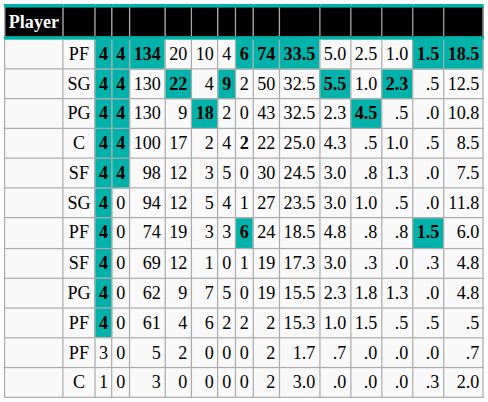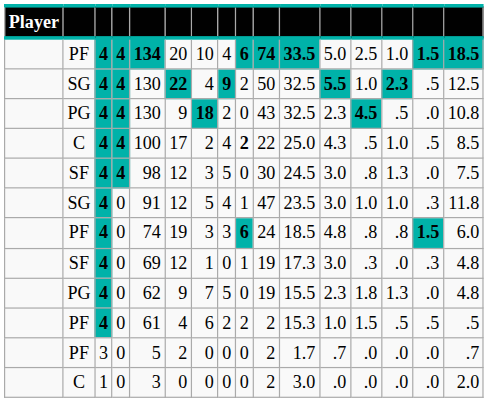 <table class="wikitable sortable" style="font-size: 95%; text-align:right;">
 <tr>
 <th style="background:#010101; color:#FFFFFF; border-top:#00B2A9 3px solid; border-bottom:#00B2A9 3px solid;">Player</th>
 <th style="background:#010101; color:#FFFFFF; border-top:#00B2A9 3px solid; border-bottom:#00B2A9 3px solid;"></th>
 <th style="background:#010101; color:#FFFFFF; border-top:#00B2A9 3px solid; border-bottom:#00B2A9 3px solid;"></th>
 <th style="background:#010101; color:#FFFFFF; border-top:#00B2A9 3px solid; border-bottom:#00B2A9 3px solid;"></th>
 <th style="background:#010101; color:#FFFFFF; border-top:#00B2A9 3px solid; border-bottom:#00B2A9 3px solid;"></th>
 <th style="background:#010101; color:#FFFFFF; border-top:#00B2A9 3px solid; border-bottom:#00B2A9 3px solid;"></th>
 <th style="background:#010101; color:#FFFFFF; border-top:#00B2A9 3px solid; border-bottom:#00B2A9 3px solid;"></th>
 <th style="background:#010101; color:#FFFFFF; border-top:#00B2A9 3px solid; border-bottom:#00B2A9 3px solid;"></th>
 <th style="background:#010101; color:#FFFFFF; border-top:#00B2A9 3px solid; border-bottom:#00B2A9 3px solid;"></th>
 <th style="background:#010101; color:#FFFFFF; border-top:#00B2A9 3px solid; border-bottom:#00B2A9 3px solid;"></th>
 <th style="background:#010101; color:#FFFFFF; border-top:#00B2A9 3px solid; border-bottom:#00B2A9 3px solid;"></th>
 <th style="background:#010101; color:#FFFFFF; border-top:#00B2A9 3px solid; border-bottom:#00B2A9 3px solid;"></th>
 <th style="background:#010101; color:#FFFFFF; border-top:#00B2A9 3px solid; border-bottom:#00B2A9 3px solid;"></th>
 <th style="background:#010101; color:#FFFFFF; border-top:#00B2A9 3px solid; border-bottom:#00B2A9 3px solid;"></th>
 <th style="background:#010101; color:#FFFFFF; border-top:#00B2A9 3px solid; border-bottom:#00B2A9 3px solid;"></th>
 <th style="background:#010101; color:#FFFFFF; border-top:#00B2A9 3px solid; border-bottom:#00B2A9 3px solid;"></th>
 </tr>
 <tr>
 <td style="text-align:left;"></td>
 <td style="text-align:center;">PF</td>
 <td style="background:#00B2A9; color:#010101;"><strong>4</strong></td>
 <td style="background:#00B2A9; color:#010101;"><strong>4</strong></td>
 <td style="background:#00B2A9; color:#010101;"><strong>134</strong></td>
 <td>20</td>
 <td>10</td>
 <td>4</td>
 <td style="background:#00B2A9; color:#010101;"><strong>6</strong></td>
 <td style="background:#00B2A9; color:#010101;"><strong>74</strong></td>
 <td style="background:#00B2A9; color:#010101;"><strong>33.5</strong></td>
 <td>5.0</td>
 <td>2.5</td>
 <td>1.0</td>
 <td style="background:#00B2A9; color:#010101;"><strong>1.5</strong></td>
 <td style="background:#00B2A9; color:#010101;"><strong>18.5</strong></td>
 </tr>
 <tr>
 <td style="text-align:left;"></td>
 <td style="text-align:center;">SG</td>
 <td style="background:#00B2A9; color:#010101;"><strong>4</strong></td>
 <td style="background:#00B2A9; color:#010101;"><strong>4</strong></td>
 <td>130</td>
 <td style="background:#00B2A9; color:#010101;"><strong>22</strong></td>
 <td>4</td>
 <td style="background:#00B2A9; color:#010101;"><strong>9</strong></td>
 <td>2</td>
 <td>50</td>
 <td>32.5</td>
 <td style="background:#00B2A9; color:#010101;"><strong>5.5</strong></td>
 <td>1.0</td>
 <td style="background:#00B2A9; color:#010101;"><strong>2.3</strong></td>
 <td>.5</td>
 <td>12.5</td>
 </tr>
 <tr>
 <td style="text-align:left;"></td>
 <td style="text-align:center;">PG</td>
 <td style="background:#00B2A9; color:#010101;"><strong>4</strong></td>
 <td style="background:#00B2A9; color:#010101;"><strong>4</strong></td>
 <td>130</td>
 <td>9</td>
 <td style="background:#00B2A9; color:#010101;"><strong>18</strong></td>
 <td>2</td>
 <td>0</td>
 <td>43</td>
 <td>32.5</td>
 <td>2.3</td>
 <td style="background:#00B2A9; color:#010101;"><strong>4.5</strong></td>
 <td>.5</td>
 <td>.0</td>
 <td>10.8</td>
 </tr>
 <tr>
 <td style="text-align:left;"></td>
 <td style="text-align:center;">C</td>
 <td style="background:#00B2A9; color:#010101;"><strong>4</strong></td>
 <td style="background:#00B2A9; color:#010101;"><strong>4</strong></td>
 <td>100</td>
 <td>17</td>
 <td>2</td>
 <td>4</td>
 <td><strong>2</strong></td>
 <td>22</td>
 <td>25.0</td>
 <td>4.3</td>
 <td>.5</td>
 <td>1.0</td>
 <td>.5</td>
 <td>8.5</td>
 </tr>
 <tr>
 <td style="text-align:left;"></td>
 <td style="text-align:center;">SF</td>
 <td style="background:#00B2A9; color:#010101;"><strong>4</strong></td>
 <td style="background:#00B2A9; color:#010101;"><strong>4</strong></td>
 <td>98</td>
 <td>12</td>
 <td>3</td>
 <td>5</td>
 <td>0</td>
 <td>30</td>
 <td>24.5</td>
 <td>3.0</td>
 <td>.8</td>
 <td>1.3</td>
 <td>.0</td>
 <td>7.5</td>
 </tr>
 <tr>
 <td style="text-align:left;"></td>
 <td style="text-align:center;">SG</td>
 <td style="background:#00B2A9; color:#010101;"><strong>4</strong></td>
 <td>0</td>
-<td>94</td>
+<td>91</td>
 <td>12</td>
 <td>5</td>
 <td>4</td>
 <td>1</td>
-<td>27</td>
+<td>47</td>
 <td>23.5</td>
 <td>3.0</td>
 <td>1.0</td>
-<td>.5</td>
-<td>.0</td>
+<td>1.0</td>
+<td>.3</td>
 <td>11.8</td>
 </tr>
 <tr>
 <td style="text-align:left;"></td>
 <td style="text-align:center;">PF</td>
 <td style="background:#00B2A9; color:#010101;"><strong>4</strong></td>
 <td>0</td>
 <td>74</td>
 <td>19</td>
 <td>3</td>
 <td>3</td>
 <td style="background:#00B2A9; color:#010101;"><strong>6</strong></td>
 <td>24</td>
 <td>18.5</td>
 <td>4.8</td>
 <td>.8</td>
 <td>.8</td>
 <td style="background:#00B2A9; color:#010101;"><strong>1.5</strong></td>
 <td>6.0</td>
 </tr>
 <tr>
 <td style="text-align:left;"></td>
 <td style="text-align:center;">SF</td>
 <td style="background:#00B2A9; color:#010101;"><strong>4</strong></td>
 <td>0</td>
 <td>69</td>
 <td>12</td>
 <td>1</td>
 <td>0</td>
 <td>1</td>
 <td>19</td>
 <td>17.3</td>
 <td>3.0</td>
 <td>.3</td>
 <td>.0</td>
 <td>.3</td>
 <td>4.8</td>
 </tr>
 <tr>
 <td style="text-align:left;"></td>
 <td style="text-align:center;">PG</td>
 <td style="background:#00B2A9; color:#010101;"><strong>4</strong></td>
 <td>0</td>
 <td>62</td>
 <td>9</td>
 <td>7</td>
 <td>5</td>
 <td>0</td>
 <td>19</td>
 <td>15.5</td>
 <td>2.3</td>
 <td>1.8</td>
 <td>1.3</td>
 <td>.0</td>
 <td>4.8</td>
 </tr>
 <tr>
 <td style="text-align:left;"></td>
 <td style="text-align:center;">PF</td>
 <td style="background:#00B2A9; color:#010101;"><strong>4</strong></td>
 <td>0</td>
 <td>61</td>
 <td>4</td>
 <td>6</td>
 <td>2</td>
 <td>2</td>
 <td>2</td>
 <td>15.3</td>
 <td>1.0</td>
 <td>1.5</td>
 <td>.5</td>
 <td>.5</td>
 <td>.5</td>
 </tr>
 <tr>
 <td style="text-align:left;"></td>
 <td style="text-align:center;">PF</td>
 <td>3</td>
 <td>0</td>
 <td>5</td>
 <td>2</td>
 <td>0</td>
 <td>0</td>
 <td>0</td>
 <td>2</td>
 <td>1.7</td>
 <td>.7</td>
 <td>.0</td>
 <td>.0</td>
 <td>.0</td>
 <td>.7</td>
 </tr>
 <tr>
 <td style="text-align:left;"></td>
 <td style="text-align:center;">C</td>
 <td>1</td>
 <td>0</td>
 <td>3</td>
 <td>0</td>
 <td>0</td>
 <td>0</td>
 <td>0</td>
 <td>2</td>
 <td>3.0</td>
 <td>.0</td>
 <td>.0</td>
 <td>.0</td>
-<td>.3</td>
+<td>.0</td>
 <td>2.0</td>
 </tr>
 </table>
